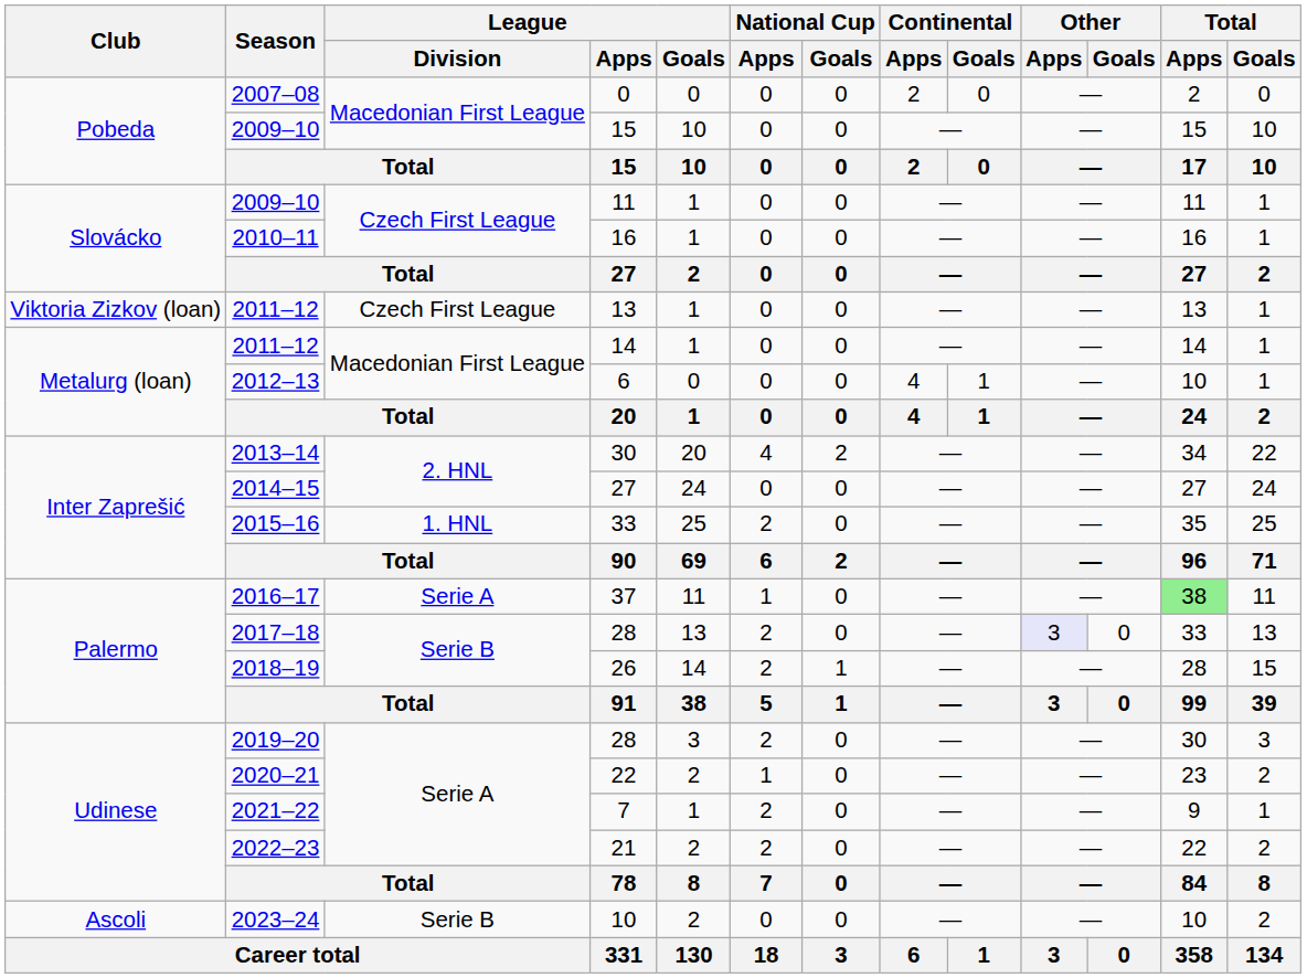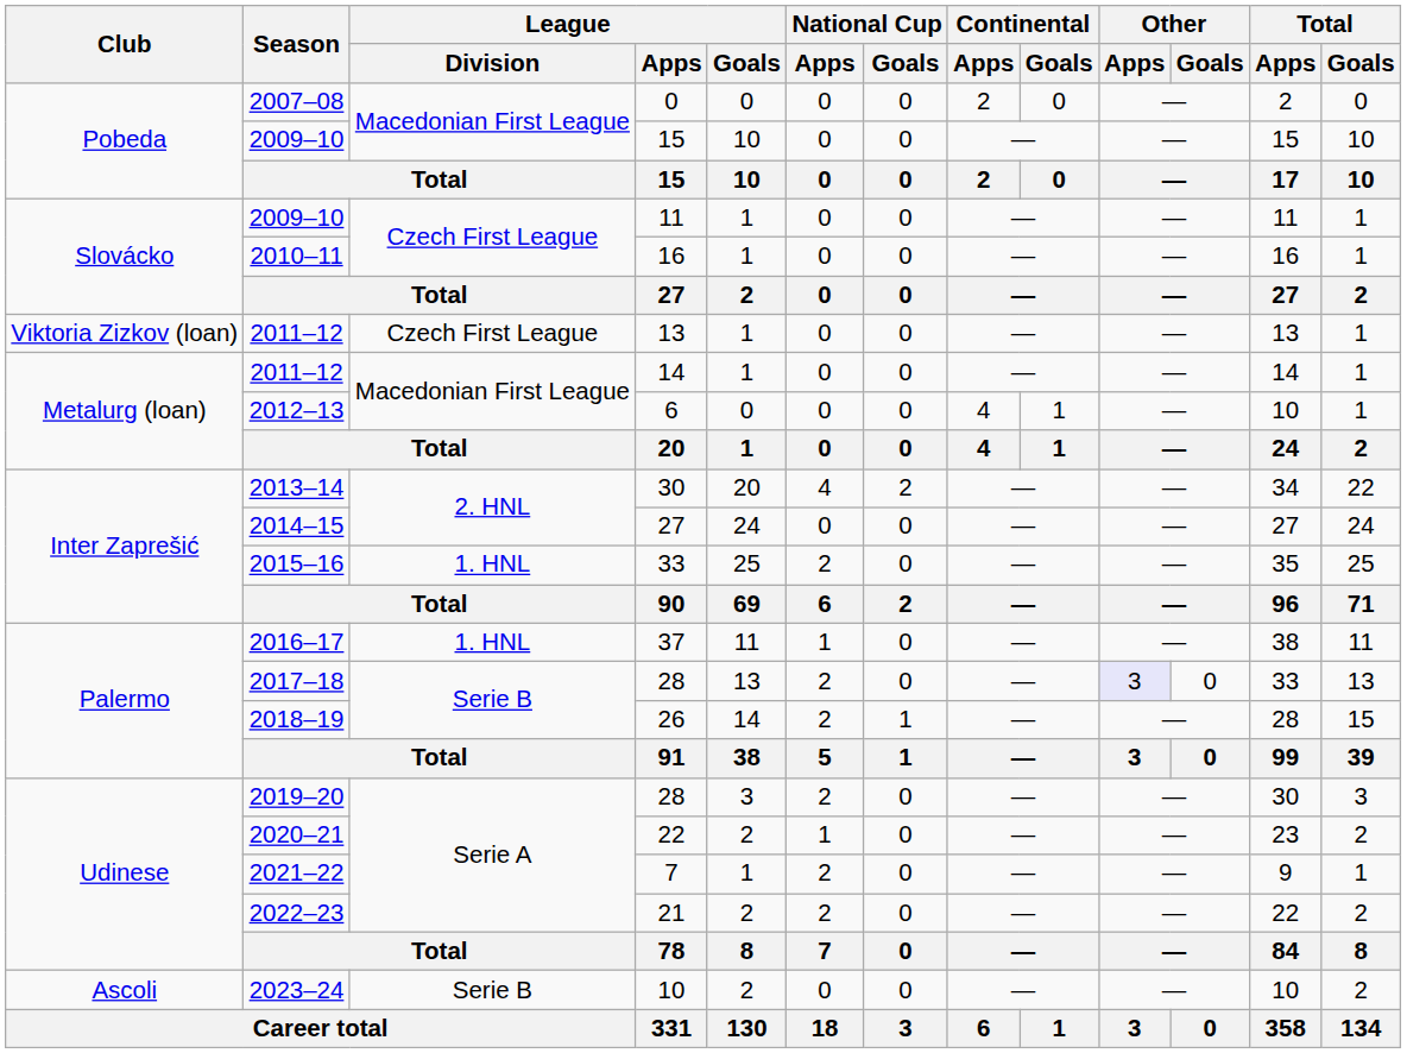 <table class="wikitable" style="text-align: center">
 <tr>
 <th rowspan="2">Club</th>
 <th rowspan="2">Season</th>
 <th colspan="3">League</th>
 <th colspan="2">National Cup</th>
 <th colspan="2">Continental</th>
 <th colspan="2">Other</th>
 <th colspan="2">Total</th>
 </tr>
 <tr>
 <th>Division</th>
 <th>Apps</th>
 <th>Goals</th>
 <th>Apps</th>
 <th>Goals</th>
 <th>Apps</th>
 <th>Goals</th>
 <th>Apps</th>
 <th>Goals</th>
 <th>Apps</th>
 <th>Goals</th>
 </tr>
 <tr>
 <td rowspan="3"><a href='#'>Pobeda</a></td>
 <td><a href='#'>2007–08</a></td>
 <td rowspan="2"><a href='#'>Macedonian First League</a></td>
 <td>0</td>
 <td>0</td>
 <td>0</td>
 <td>0</td>
 <td>2</td>
 <td>0</td>
 <td colspan="2">—</td>
 <td>2</td>
 <td>0</td>
 </tr>
 <tr>
 <td><a href='#'>2009–10</a></td>
 <td>15</td>
 <td>10</td>
 <td>0</td>
 <td>0</td>
 <td colspan="2">—</td>
 <td colspan="2">—</td>
 <td>15</td>
 <td>10</td>
 </tr>
 <tr>
 <th colspan="2">Total</th>
 <th>15</th>
 <th>10</th>
 <th>0</th>
 <th>0</th>
 <th>2</th>
 <th>0</th>
 <th colspan="2">—</th>
 <th>17</th>
 <th>10</th>
 </tr>
 <tr>
 <td rowspan="3"><a href='#'>Slovácko</a></td>
 <td><a href='#'>2009–10</a></td>
 <td rowspan="2"><a href='#'>Czech First League</a></td>
 <td>11</td>
 <td>1</td>
 <td>0</td>
 <td>0</td>
 <td colspan="2">—</td>
 <td colspan="2">—</td>
 <td>11</td>
 <td>1</td>
 </tr>
 <tr>
 <td><a href='#'>2010–11</a></td>
 <td>16</td>
 <td>1</td>
 <td>0</td>
 <td>0</td>
 <td colspan="2">—</td>
 <td colspan="2">—</td>
 <td>16</td>
 <td>1</td>
 </tr>
 <tr>
 <th colspan="2">Total</th>
 <th>27</th>
 <th>2</th>
 <th>0</th>
 <th>0</th>
 <th colspan="2">—</th>
 <th colspan="2">—</th>
 <th>27</th>
 <th>2</th>
 </tr>
 <tr>
 <td><a href='#'>Viktoria Zizkov</a> (loan)</td>
 <td><a href='#'>2011–12</a></td>
 <td>Czech First League</td>
 <td>13</td>
 <td>1</td>
 <td>0</td>
 <td>0</td>
 <td colspan="2">—</td>
 <td colspan="2">—</td>
 <td>13</td>
 <td>1</td>
 </tr>
 <tr>
 <td rowspan="3"><a href='#'>Metalurg</a> (loan)</td>
 <td><a href='#'>2011–12</a></td>
 <td rowspan="2">Macedonian First League</td>
 <td>14</td>
 <td>1</td>
 <td>0</td>
 <td>0</td>
 <td colspan="2">—</td>
 <td colspan="2">—</td>
 <td>14</td>
 <td>1</td>
 </tr>
 <tr>
 <td><a href='#'>2012–13</a></td>
 <td>6</td>
 <td>0</td>
 <td>0</td>
 <td>0</td>
 <td>4</td>
 <td>1</td>
 <td colspan="2">—</td>
 <td>10</td>
 <td>1</td>
 </tr>
 <tr>
 <th colspan="2">Total</th>
 <th>20</th>
 <th>1</th>
 <th>0</th>
 <th>0</th>
 <th>4</th>
 <th>1</th>
 <th colspan="2">—</th>
 <th>24</th>
 <th>2</th>
 </tr>
 <tr>
 <td rowspan="4"><a href='#'>Inter Zaprešić</a></td>
 <td><a href='#'>2013–14</a></td>
 <td rowspan="2"><a href='#'>2. HNL</a></td>
 <td>30</td>
 <td>20</td>
 <td>4</td>
 <td>2</td>
 <td colspan="2">—</td>
 <td colspan="2">—</td>
 <td>34</td>
 <td>22</td>
 </tr>
 <tr>
 <td><a href='#'>2014–15</a></td>
 <td>27</td>
 <td>24</td>
 <td>0</td>
 <td>0</td>
 <td colspan="2">—</td>
 <td colspan="2">—</td>
 <td>27</td>
 <td>24</td>
 </tr>
 <tr>
 <td><a href='#'>2015–16</a></td>
 <td><a href='#'>1. HNL</a></td>
 <td>33</td>
 <td>25</td>
 <td>2</td>
 <td>0</td>
 <td colspan="2">—</td>
 <td colspan="2">—</td>
 <td>35</td>
 <td>25</td>
 </tr>
 <tr>
 <th colspan="2">Total</th>
 <th>90</th>
 <th>69</th>
 <th>6</th>
 <th>2</th>
 <th colspan="2">—</th>
 <th colspan="2">—</th>
 <th>96</th>
 <th>71</th>
 </tr>
 <tr>
 <td rowspan="4"><a href='#'>Palermo</a></td>
 <td><a href='#'>2016–17</a></td>
-<td><a href='#'>Serie A</a></td>
+<td><a href='#'>1. HNL</a></td>
 <td>37</td>
 <td>11</td>
 <td>1</td>
 <td>0</td>
 <td colspan="2">—</td>
 <td colspan="2">—</td>
-<td style="background: lightgreen;">38</td>
+<td>38</td>
 <td>11</td>
 </tr>
 <tr>
 <td><a href='#'>2017–18</a></td>
 <td rowspan="2"><a href='#'>Serie B</a></td>
 <td>28</td>
 <td>13</td>
 <td>2</td>
 <td>0</td>
 <td colspan="2">—</td>
 <td style="background: lavender;">3</td>
 <td>0</td>
 <td>33</td>
 <td>13</td>
 </tr>
 <tr>
 <td><a href='#'>2018–19</a></td>
 <td>26</td>
 <td>14</td>
 <td>2</td>
 <td>1</td>
 <td colspan="2">—</td>
 <td colspan="2">—</td>
 <td>28</td>
 <td>15</td>
 </tr>
 <tr>
 <th colspan="2">Total</th>
 <th>91</th>
 <th>38</th>
 <th>5</th>
 <th>1</th>
 <th colspan="2">—</th>
 <th>3</th>
 <th>0</th>
 <th>99</th>
 <th>39</th>
 </tr>
 <tr>
 <td rowspan="5"><a href='#'>Udinese</a></td>
 <td><a href='#'>2019–20</a></td>
 <td rowspan="4">Serie A</td>
 <td>28</td>
 <td>3</td>
 <td>2</td>
 <td>0</td>
 <td colspan="2">—</td>
 <td colspan="2">—</td>
 <td>30</td>
 <td>3</td>
 </tr>
 <tr>
 <td><a href='#'>2020–21</a></td>
 <td>22</td>
 <td>2</td>
 <td>1</td>
 <td>0</td>
 <td colspan="2">—</td>
 <td colspan="2">—</td>
 <td>23</td>
 <td>2</td>
 </tr>
 <tr>
 <td><a href='#'>2021–22</a></td>
 <td>7</td>
 <td>1</td>
 <td>2</td>
 <td>0</td>
 <td colspan="2">—</td>
 <td colspan="2">—</td>
 <td>9</td>
 <td>1</td>
 </tr>
 <tr>
 <td><a href='#'>2022–23</a></td>
 <td>21</td>
 <td>2</td>
 <td>2</td>
 <td>0</td>
 <td colspan="2">—</td>
 <td colspan="2">—</td>
 <td>22</td>
 <td>2</td>
 </tr>
 <tr>
 <th colspan="2">Total</th>
 <th>78</th>
 <th>8</th>
 <th>7</th>
 <th>0</th>
 <th colspan="2">—</th>
 <th colspan="2">—</th>
 <th>84</th>
 <th>8</th>
 </tr>
 <tr>
 <td><a href='#'>Ascoli</a></td>
 <td><a href='#'>2023–24</a></td>
 <td>Serie B</td>
 <td>10</td>
 <td>2</td>
 <td>0</td>
 <td>0</td>
 <td colspan="2">—</td>
 <td colspan="2">—</td>
 <td>10</td>
 <td>2</td>
 </tr>
 <tr>
 <th colspan="3">Career total</th>
 <th>331</th>
 <th>130</th>
 <th>18</th>
 <th>3</th>
 <th>6</th>
 <th>1</th>
 <th>3</th>
 <th>0</th>
 <th>358</th>
 <th>134</th>
 </tr>
 </table>
